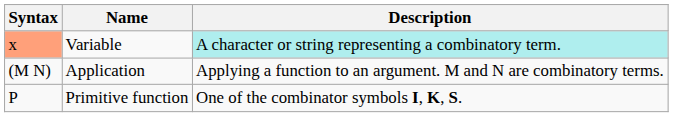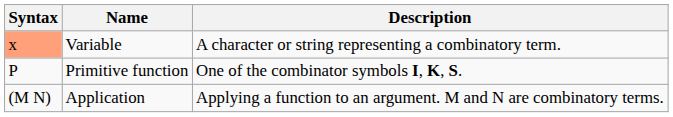 <table class="wikitable">
 <tr>
 <th>Syntax</th>
 <th>Name</th>
 <th>Description</th>
 </tr>
 <tr>
 <td style="background: lightsalmon;">x</td>
 <td>Variable</td>
-<td style="background: paleturquoise;">A character or string representing a combinatory term.</td>
+<td>A character or string representing a combinatory term.</td>
+</tr>
+<tr>
+<td>P</td>
+<td>Primitive function</td>
+<td>One of the combinator symbols <strong>I</strong>, <strong>K</strong>, <strong>S</strong>.</td>
 </tr>
 <tr>
 <td>(M N)</td>
 <td>Application</td>
 <td>Applying a function to an argument. M and N are combinatory terms.</td>
 </tr>
-<tr>
-<td>P</td>
-<td>Primitive function</td>
-<td>One of the combinator symbols <strong>I</strong>, <strong>K</strong>, <strong>S</strong>.</td>
-</tr>
 </table>
